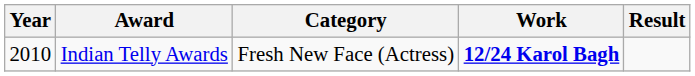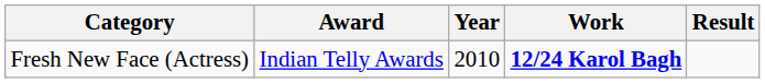 <table class="wikitable sortable mw-collapsible" style="text-align:center;">
 <tr>
+<th>Category</th>
+<th>Award</th>
 <th>Year</th>
-<th>Award</th>
-<th>Category</th>
 <th>Work</th>
 <th>Result</th>
 </tr>
 <tr>
+<td>Fresh New Face (Actress)</td>
+<td><a href='#'>Indian Telly Awards</a></td>
 <td>2010</td>
-<td><a href='#'>Indian Telly Awards</a></td>
-<td>Fresh New Face (Actress)</td>
 <td><strong><a href='#'>12/24 Karol Bagh</a></strong></td>
 <td></td>
 </tr>
 </table>
